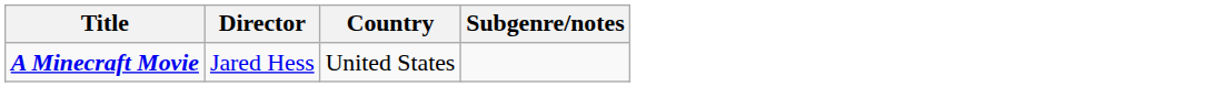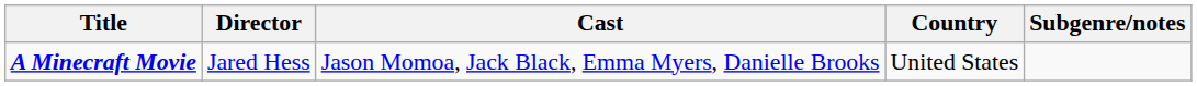 <table class="wikitable">
 <tr>
 <th>Title</th>
 <th>Director</th>
+<th>Cast</th>
 <th>Country</th>
 <th>Subgenre/notes</th>
 </tr>
 <tr>
 <td><strong><em><a href='#'>A Minecraft Movie</a></em></strong></td>
 <td><a href='#'>Jared Hess</a></td>
+<td><a href='#'>Jason Momoa</a>, <a href='#'>Jack Black</a>, <a href='#'>Emma Myers</a>, <a href='#'>Danielle Brooks</a></td>
 <td>United States</td>
 <td></td>
 </tr>
 </table>
